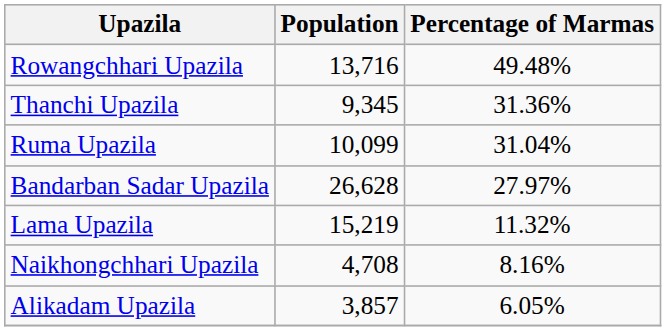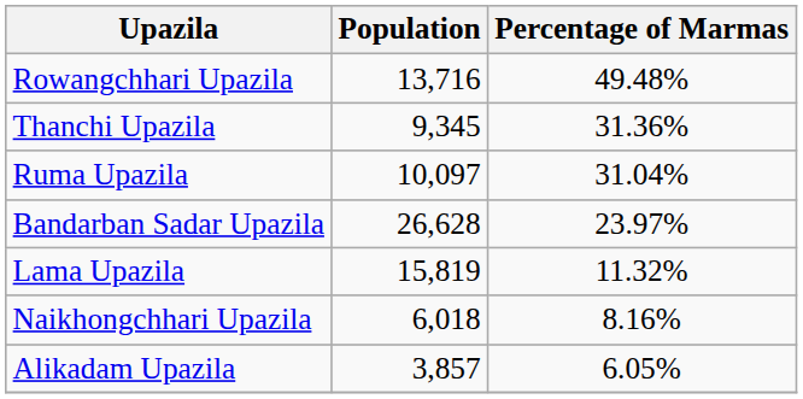 <table class="wikitable sortable">
 <tr>
 <th>Upazila</th>
 <th>Population</th>
 <th>Percentage of Marmas</th>
 </tr>
 <tr>
 <td><a href='#'>Rowangchhari Upazila</a></td>
 <td align='right'>13,716</td>
 <td align=center>49.48%</td>
 </tr>
 <tr>
 <td><a href='#'>Thanchi Upazila</a></td>
 <td align='right'>9,345</td>
 <td align=center>31.36%</td>
 </tr>
 <tr>
 <td><a href='#'>Ruma Upazila</a></td>
-<td align='right'>10,099</td>
+<td align='right'>10,097</td>
 <td align=center>31.04%</td>
 </tr>
 <tr>
 <td><a href='#'>Bandarban Sadar Upazila</a></td>
 <td align='right'>26,628</td>
-<td align=center>27.97%</td>
+<td align=center>23.97%</td>
 </tr>
 <tr>
 <td><a href='#'>Lama Upazila</a></td>
-<td align='right'>15,219</td>
+<td align='right'>15,819</td>
 <td align=center>11.32%</td>
 </tr>
 <tr>
 <td><a href='#'>Naikhongchhari Upazila</a></td>
-<td align='right'>4,708</td>
+<td align='right'>6,018</td>
 <td align=center>8.16%</td>
 </tr>
 <tr>
 <td><a href='#'>Alikadam Upazila</a></td>
 <td align='right'>3,857</td>
 <td align=center>6.05%</td>
 </tr>
 <tr>
 </tr>
 </table>
